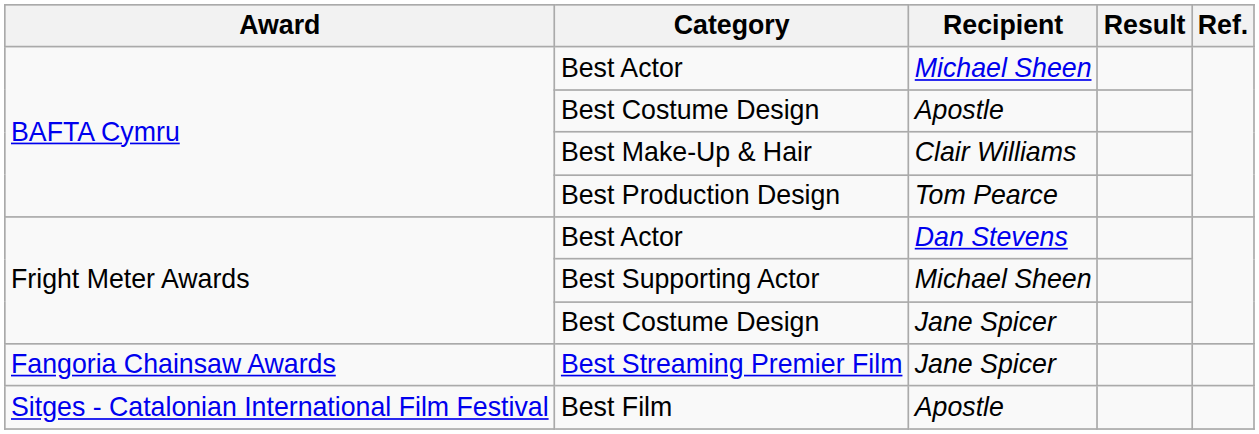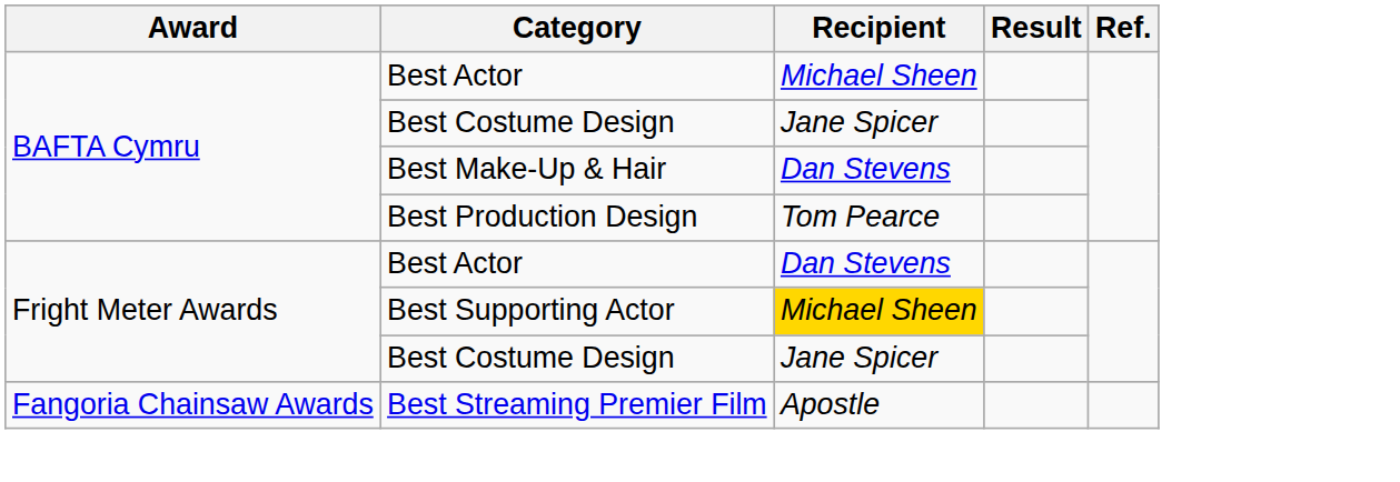 <table class="wikitable">
 <tr>
 <th>Award</th>
 <th>Category</th>
 <th>Recipient</th>
 <th>Result</th>
 <th>Ref.</th>
 </tr>
 <tr>
 <td rowspan="4"><a href='#'>BAFTA Cymru</a></td>
 <td>Best Actor</td>
 <td><a href='#'><em>Michael Sheen</em></a></td>
 <td></td>
 <td rowspan="4"></td>
 </tr>
 <tr>
 <td>Best Costume Design</td>
-<td><em>Apostle</em></td>
+<td><em>Jane Spicer</em></td>
 <td></td>
 </tr>
 <tr>
 <td>Best Make-Up & Hair</td>
-<td><em>Clair Williams</em></td>
+<td><em><a href='#'>Dan Stevens</a></em></td>
 <td></td>
 </tr>
 <tr>
 <td>Best Production Design</td>
 <td><em>Tom Pearce</em></td>
 <td></td>
 </tr>
 <tr>
 <td rowspan="3">Fright Meter Awards</td>
 <td>Best Actor</td>
 <td><em><a href='#'>Dan Stevens</a></em></td>
 <td></td>
 <td rowspan="3"></td>
 </tr>
 <tr>
 <td>Best Supporting Actor</td>
-<td><em>Michael Sheen</em></td>
+<td style="background: gold;"><em>Michael Sheen</em></td>
 <td></td>
 </tr>
 <tr>
 <td>Best Costume Design</td>
 <td><em>Jane Spicer</em></td>
 <td></td>
 </tr>
 <tr>
 <td><a href='#'>Fangoria Chainsaw Awards</a></td>
 <td><a href='#'>Best Streaming Premier Film</a></td>
-<td><em>Jane Spicer</em></td>
-<td></td>
-<td></td>
-</tr>
-<tr>
-<td><a href='#'>Sitges - Catalonian International Film Festival</a></td>
-<td>Best Film</td>
 <td><em>Apostle</em></td>
 <td></td>
 <td></td>
 </tr>
 </table>
